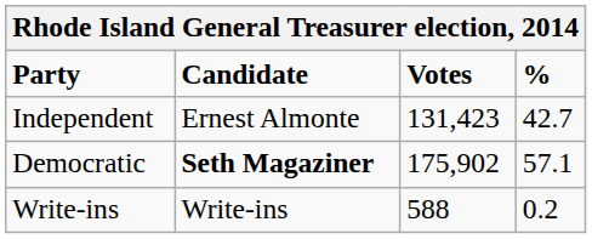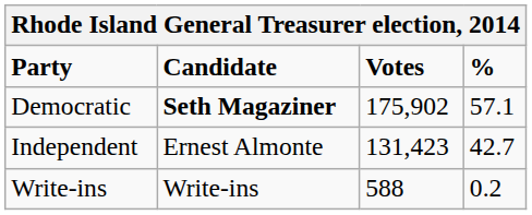 <table class="wikitable">
 <tr>
 <th colspan="4">Rhode Island General Treasurer election, 2014</th>
 </tr>
 <tr>
 <td><strong>Party</strong></td>
 <td><strong>Candidate</strong></td>
 <td><strong>Votes</strong></td>
 <td><strong>%</strong></td>
 </tr>
 <tr>
+<td>Democratic</td>
+<td><strong>Seth Magaziner</strong></td>
+<td>175,902</td>
+<td>57.1</td>
+</tr>
+<tr>
 <td>Independent</td>
 <td>Ernest Almonte</td>
 <td>131,423</td>
 <td>42.7</td>
-</tr>
-<tr>
-<td>Democratic</td>
-<td><strong>Seth Magaziner</strong></td>
-<td>175,902</td>
-<td>57.1</td>
 </tr>
 <tr>
 <td>Write-ins</td>
 <td>Write-ins</td>
 <td>588</td>
 <td>0.2</td>
 </tr>
 </table>
